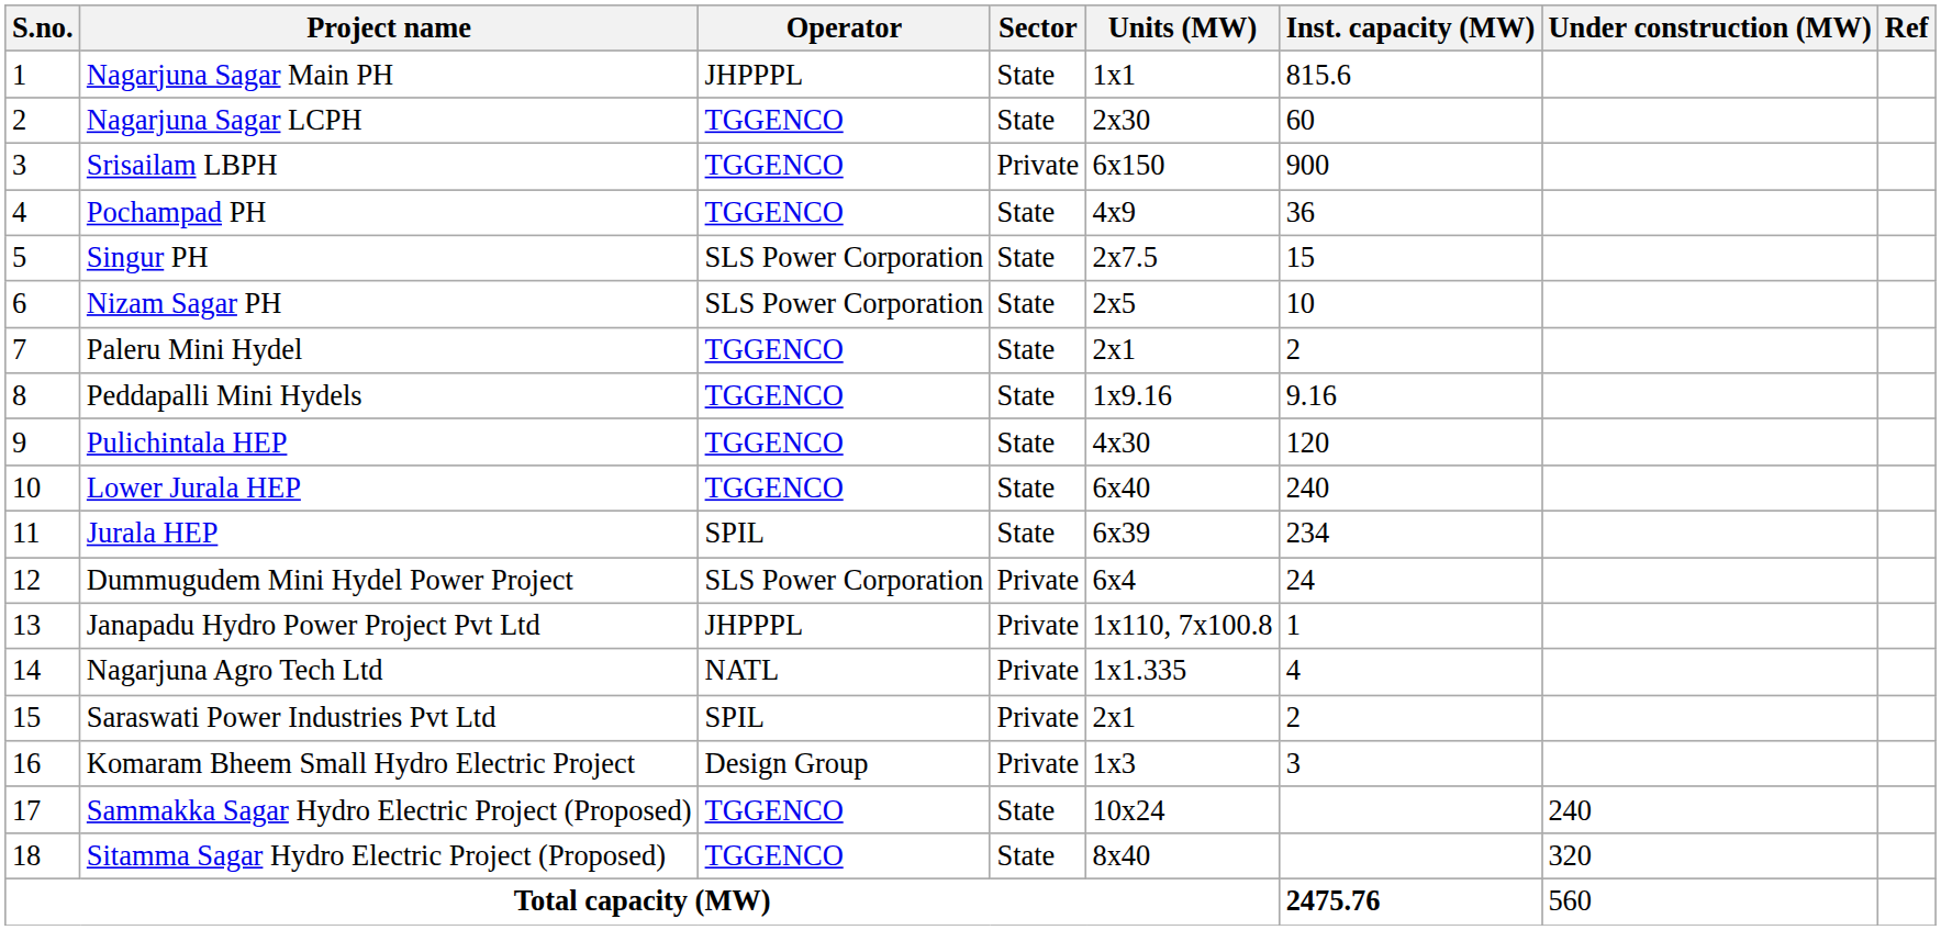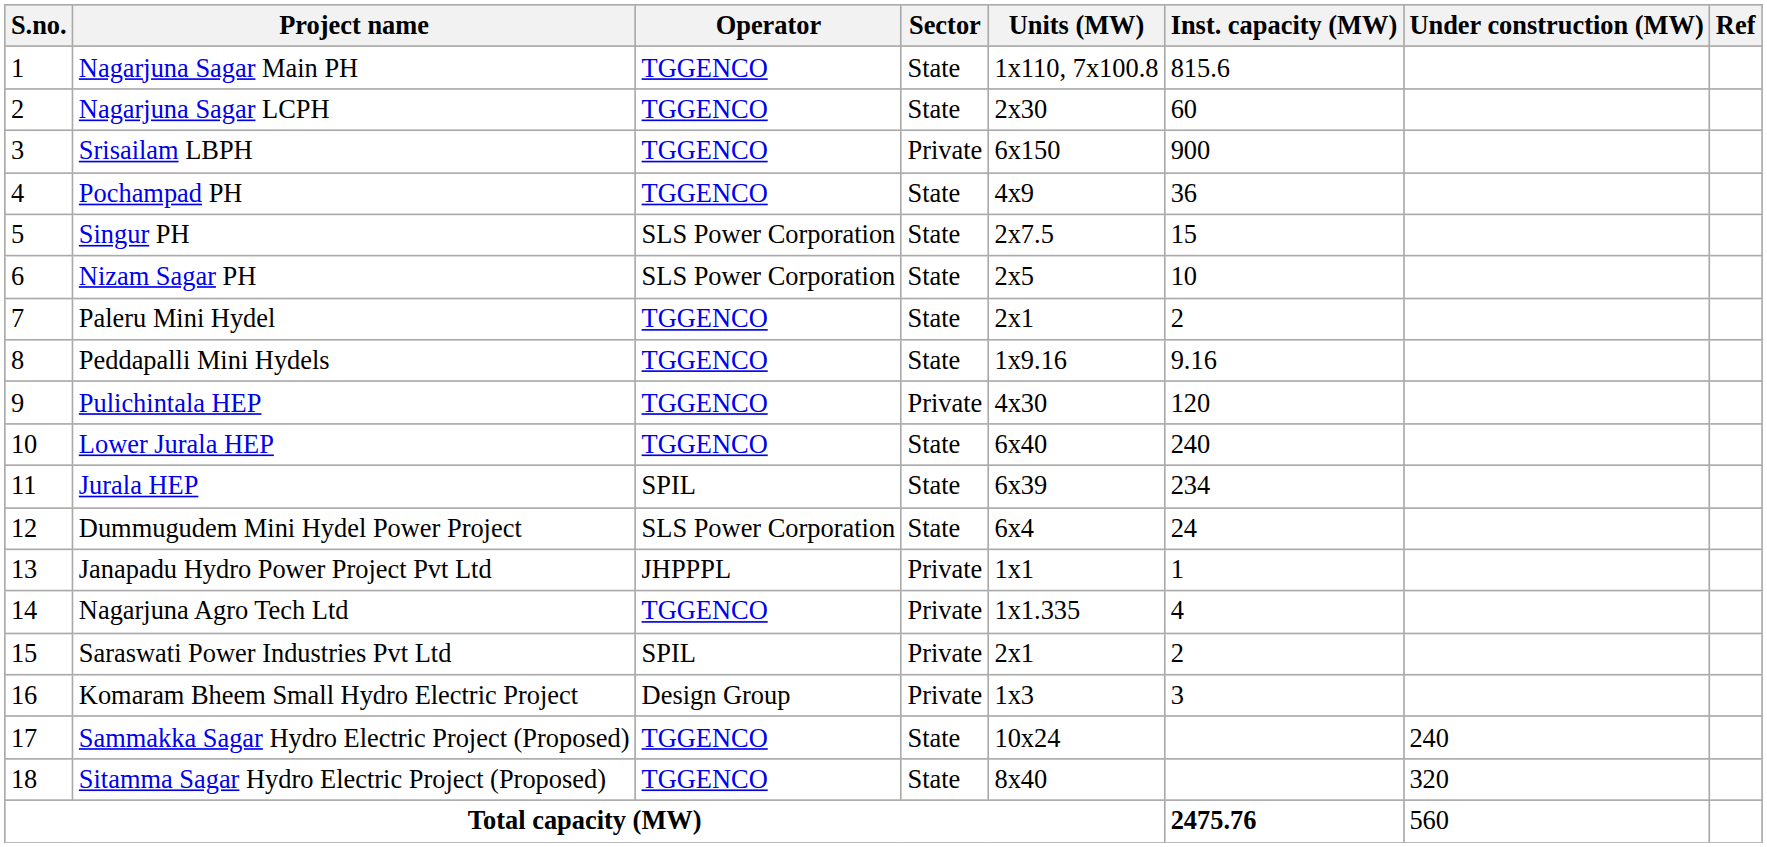 <table class="wikitable sortable" style="background:white;">
 <tr style="text-align:left;">
 <th>S.no.</th>
 <th>Project name</th>
 <th>Operator</th>
 <th>Sector</th>
 <th>Units (MW)</th>
 <th>Inst. capacity (MW)</th>
 <th>Under construction (MW)</th>
 <th>Ref</th>
 </tr>
 <tr>
 <td>1</td>
 <td><a href='#'>Nagarjuna Sagar</a> Main PH</td>
-<td>JHPPPL</td>
+<td><a href='#'>TGGENCO</a></td>
 <td>State</td>
-<td>1x1</td>
+<td>1x110, 7x100.8</td>
 <td>815.6</td>
 <td></td>
 <td></td>
 </tr>
 <tr>
 <td>2</td>
 <td><a href='#'>Nagarjuna Sagar</a> LCPH</td>
 <td><a href='#'>TGGENCO</a></td>
 <td>State</td>
 <td>2x30</td>
 <td>60</td>
 <td></td>
 <td></td>
 </tr>
 <tr>
 <td>3</td>
 <td><a href='#'>Srisailam</a> LBPH</td>
 <td><a href='#'>TGGENCO</a></td>
 <td>Private</td>
 <td>6x150</td>
 <td>900</td>
 <td></td>
 <td></td>
 </tr>
 <tr>
 <td>4</td>
 <td><a href='#'>Pochampad</a> PH</td>
 <td><a href='#'>TGGENCO</a></td>
 <td>State</td>
 <td>4x9</td>
 <td>36</td>
 <td></td>
 <td></td>
 </tr>
 <tr>
 <td>5</td>
 <td><a href='#'>Singur</a> PH</td>
 <td>SLS Power Corporation</td>
 <td>State</td>
 <td>2x7.5</td>
 <td>15</td>
 <td></td>
 <td></td>
 </tr>
 <tr>
 <td>6</td>
 <td><a href='#'>Nizam Sagar</a> PH</td>
 <td>SLS Power Corporation</td>
 <td>State</td>
 <td>2x5</td>
 <td>10</td>
 <td></td>
 <td></td>
 </tr>
 <tr>
 <td>7</td>
 <td>Paleru Mini Hydel</td>
 <td><a href='#'>TGGENCO</a></td>
 <td>State</td>
 <td>2x1</td>
 <td>2</td>
 <td></td>
 <td></td>
 </tr>
 <tr>
 <td>8</td>
 <td>Peddapalli Mini Hydels</td>
 <td><a href='#'>TGGENCO</a></td>
 <td>State</td>
 <td>1x9.16</td>
 <td>9.16</td>
 <td></td>
 <td></td>
 </tr>
 <tr>
 <td>9</td>
 <td><a href='#'>Pulichintala HEP</a></td>
 <td><a href='#'>TGGENCO</a></td>
-<td>State</td>
+<td>Private</td>
 <td>4x30</td>
 <td>120</td>
 <td></td>
 <td></td>
 </tr>
 <tr>
 <td>10</td>
 <td><a href='#'>Lower Jurala HEP</a></td>
 <td><a href='#'>TGGENCO</a></td>
 <td>State</td>
 <td>6x40</td>
 <td>240</td>
 <td></td>
 <td></td>
 </tr>
 <tr>
 <td>11</td>
 <td><a href='#'>Jurala HEP</a></td>
 <td>SPIL</td>
 <td>State</td>
 <td>6x39</td>
 <td>234</td>
 <td></td>
 <td></td>
 </tr>
 <tr>
 <td>12</td>
 <td>Dummugudem Mini Hydel Power Project</td>
 <td>SLS Power Corporation</td>
-<td>Private</td>
+<td>State</td>
 <td>6x4</td>
 <td>24</td>
 <td></td>
 <td></td>
 </tr>
 <tr>
 <td>13</td>
 <td>Janapadu Hydro Power Project Pvt Ltd</td>
 <td>JHPPPL</td>
 <td>Private</td>
-<td>1x110, 7x100.8</td>
+<td>1x1</td>
 <td>1</td>
 <td></td>
 <td></td>
 </tr>
 <tr>
 <td>14</td>
 <td>Nagarjuna Agro Tech Ltd</td>
-<td>NATL</td>
+<td><a href='#'>TGGENCO</a></td>
 <td>Private</td>
 <td>1x1.335</td>
 <td>4</td>
 <td></td>
 <td></td>
 </tr>
 <tr>
 <td>15</td>
 <td>Saraswati Power Industries Pvt Ltd</td>
 <td>SPIL</td>
 <td>Private</td>
 <td>2x1</td>
 <td>2</td>
 <td></td>
 <td></td>
 </tr>
 <tr>
 <td>16</td>
 <td>Komaram Bheem Small Hydro Electric Project</td>
 <td>Design Group</td>
 <td>Private</td>
 <td>1x3</td>
 <td>3</td>
 <td></td>
 <td></td>
 </tr>
 <tr>
 <td>17</td>
 <td><a href='#'>Sammakka Sagar</a> Hydro Electric Project (Proposed)</td>
 <td><a href='#'>TGGENCO</a></td>
 <td>State</td>
 <td>10x24</td>
 <td></td>
 <td>240</td>
 <td></td>
 </tr>
 <tr>
 <td>18</td>
 <td><a href='#'>Sitamma Sagar</a> Hydro Electric Project (Proposed)</td>
 <td><a href='#'>TGGENCO</a></td>
 <td>State</td>
 <td>8x40</td>
 <td></td>
 <td>320</td>
 <td></td>
 </tr>
 <tr>
 <td colspan="5" style="text-align:center;"><strong>Total capacity (MW)</strong></td>
 <td><strong>2475.76</strong></td>
 <td>560</td>
 <td></td>
 </tr>
 </table>
